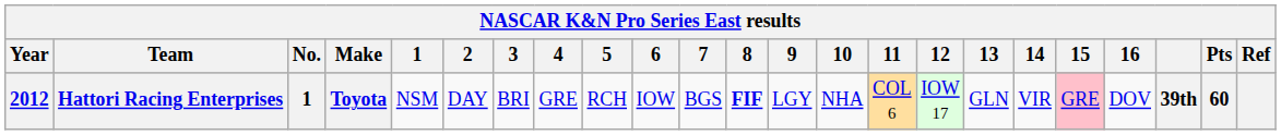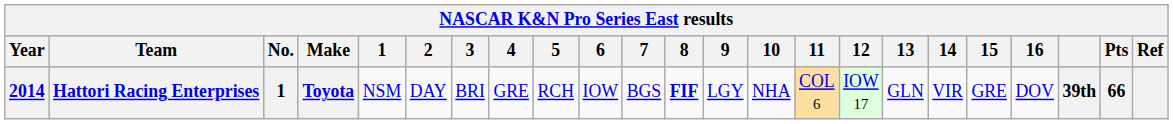 <table class="wikitable" style="text-align:center; font-size:75%">
 <tr>
 <th colspan=23><a href='#'>NASCAR K&N Pro Series East</a> results</th>
 </tr>
 <tr>
 <th>Year</th>
 <th>Team</th>
 <th>No.</th>
 <th>Make</th>
 <th>1</th>
 <th>2</th>
 <th>3</th>
 <th>4</th>
 <th>5</th>
 <th>6</th>
 <th>7</th>
 <th>8</th>
 <th>9</th>
 <th>10</th>
 <th>11</th>
 <th>12</th>
 <th>13</th>
 <th>14</th>
 <th>15</th>
 <th>16</th>
 <th></th>
 <th>Pts</th>
 <th>Ref</th>
 </tr>
 <tr>
-<th><a href='#'>2012</a></th>
+<th><a href='#'>2014</a></th>
 <th><a href='#'>Hattori Racing Enterprises</a></th>
 <th>1</th>
 <th><a href='#'>Toyota</a></th>
 <td><a href='#'>NSM</a></td>
 <td><a href='#'>DAY</a></td>
 <td><a href='#'>BRI</a></td>
 <td><a href='#'>GRE</a></td>
 <td><a href='#'>RCH</a></td>
 <td><a href='#'>IOW</a></td>
 <td><a href='#'>BGS</a></td>
 <td><strong><a href='#'>FIF</a></strong></td>
 <td><a href='#'>LGY</a></td>
 <td><a href='#'>NHA</a></td>
 <td style="background:#FFDF9F;"><a href='#'>COL</a><br><small>6</small></td>
 <td style="background:#DFFFDF;"><a href='#'>IOW</a><br><small>17</small></td>
 <td><a href='#'>GLN</a></td>
 <td><a href='#'>VIR</a></td>
-<td style="background: pink;"><a href='#'>GRE</a></td>
+<td><a href='#'>GRE</a></td>
 <td><a href='#'>DOV</a></td>
 <th>39th</th>
-<th>60</th>
+<th>66</th>
 <th></th>
 </tr>
 </table>
